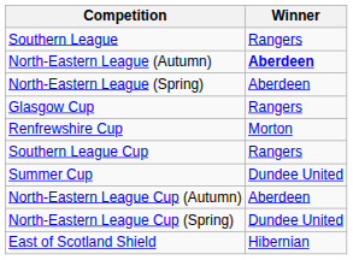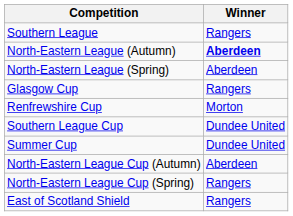 <table class="wikitable">
 <tr>
 <th>Competition</th>
 <th>Winner</th>
 </tr>
 <tr>
 <td><a href='#'>Southern League</a></td>
 <td><a href='#'>Rangers</a></td>
 </tr>
 <tr>
 <td><a href='#'>North-Eastern League</a> (Autumn)</td>
 <td><strong><a href='#'>Aberdeen</a></strong></td>
 </tr>
 <tr>
 <td><a href='#'>North-Eastern League</a> (Spring)</td>
 <td><a href='#'>Aberdeen</a></td>
 </tr>
 <tr>
 <td><a href='#'>Glasgow Cup</a></td>
 <td><a href='#'>Rangers</a></td>
 </tr>
 <tr>
 <td><a href='#'>Renfrewshire Cup</a></td>
 <td><a href='#'>Morton</a></td>
 </tr>
 <tr>
 <td><a href='#'>Southern League Cup</a></td>
-<td><a href='#'>Rangers</a></td>
+<td><a href='#'>Dundee United</a></td>
 </tr>
 <tr>
 <td><a href='#'>Summer Cup</a></td>
 <td><a href='#'>Dundee United</a></td>
 </tr>
 <tr>
 <td><a href='#'>North-Eastern League Cup</a> (Autumn)</td>
 <td><a href='#'>Aberdeen</a></td>
 </tr>
 <tr>
 <td><a href='#'>North-Eastern League Cup</a> (Spring)</td>
-<td><a href='#'>Dundee United</a></td>
+<td><a href='#'>Rangers</a></td>
 </tr>
 <tr>
 <td><a href='#'>East of Scotland Shield</a></td>
-<td><a href='#'>Hibernian</a></td>
+<td><a href='#'>Rangers</a></td>
 </tr>
 </table>
